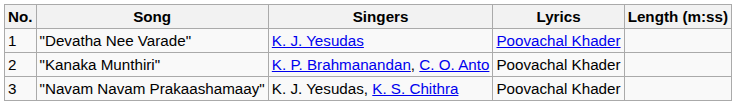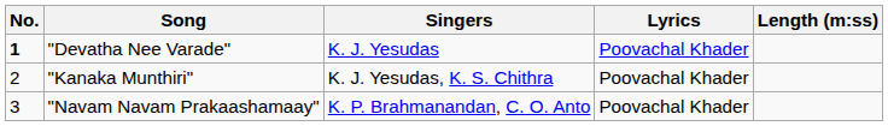 <table class="wikitable" style="font-size:95%;">
 <tr>
 <th>No.</th>
 <th>Song</th>
 <th>Singers</th>
 <th>Lyrics</th>
 <th>Length (m:ss)</th>
 </tr>
 <tr>
-<td>1</td>
+<td><strong>1</strong></td>
 <td>"Devatha Nee Varade"</td>
 <td><a href='#'>K. J. Yesudas</a></td>
 <td><a href='#'>Poovachal Khader</a></td>
 <td></td>
 </tr>
 <tr>
 <td>2</td>
 <td>"Kanaka Munthiri"</td>
-<td><a href='#'>K. P. Brahmanandan</a>, <a href='#'>C. O. Anto</a></td>
+<td>K. J. Yesudas, <a href='#'>K. S. Chithra</a></td>
 <td>Poovachal Khader</td>
 <td></td>
 </tr>
 <tr>
 <td>3</td>
 <td>"Navam Navam Prakaashamaay"</td>
-<td>K. J. Yesudas, <a href='#'>K. S. Chithra</a></td>
+<td><a href='#'>K. P. Brahmanandan</a>, <a href='#'>C. O. Anto</a></td>
 <td>Poovachal Khader</td>
 <td></td>
 </tr>
 </table>
